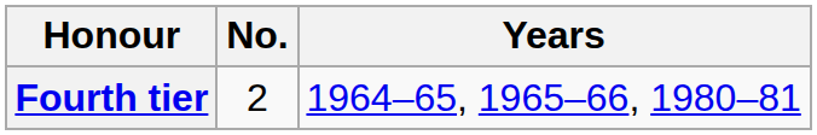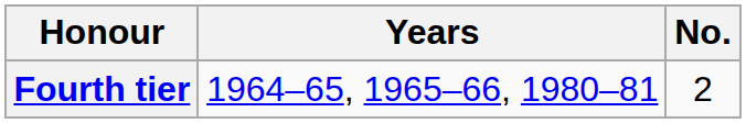 <table class="wikitable plainrowheaders">
 <tr>
 <th scope=col>Honour</th>
+<th scope=col>Years</th>
 <th scope=col>No.</th>
-<th scope=col>Years</th>
 </tr>
 <tr>
 <th scope=row><a href='#'>Fourth tier</a></th>
+<td><a href='#'>1964–65</a>, <a href='#'>1965–66</a>, <a href='#'>1980–81</a></td>
 <td align=center>2</td>
-<td><a href='#'>1964–65</a>, <a href='#'>1965–66</a>, <a href='#'>1980–81</a></td>
 </tr>
 </table>
